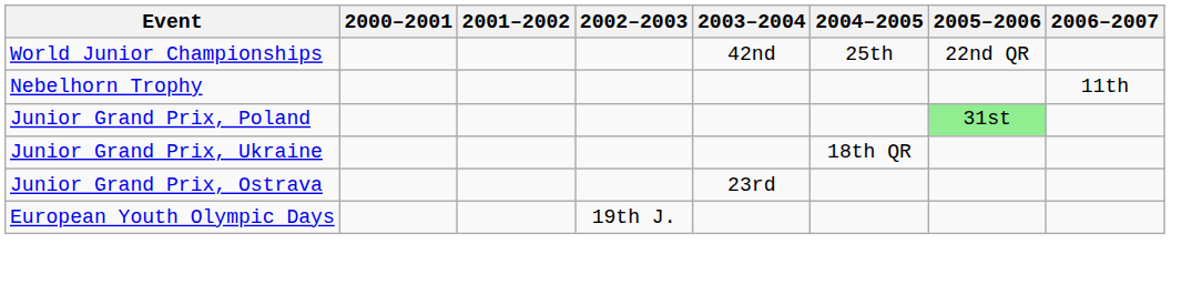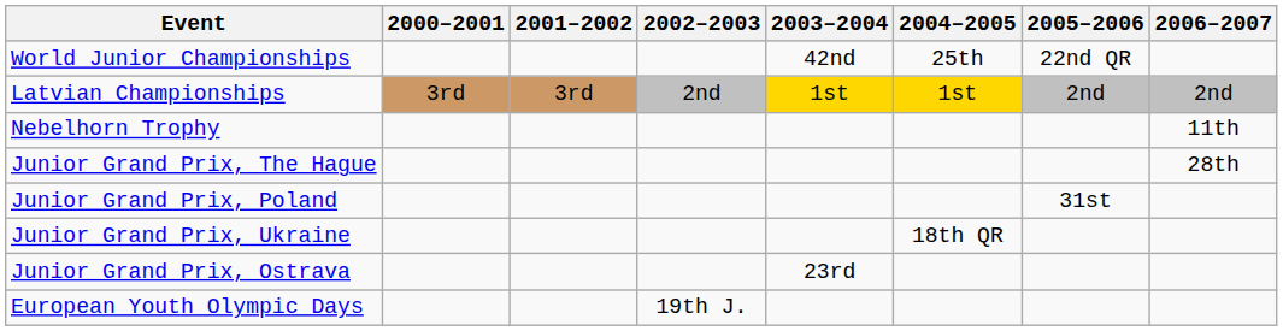 <table class="wikitable">
 <tr>
 <th>Event</th>
 <th>2000–2001</th>
 <th>2001–2002</th>
 <th>2002–2003</th>
 <th>2003–2004</th>
 <th>2004–2005</th>
 <th>2005–2006</th>
 <th>2006–2007</th>
 </tr>
 <tr>
 <td><a href='#'>World Junior Championships</a></td>
 <td></td>
 <td></td>
 <td></td>
 <td align="center">42nd</td>
 <td align="center">25th</td>
 <td align="center">22nd QR</td>
 <td></td>
 </tr>
 <tr>
+<td><a href='#'>Latvian Championships</a></td>
+<td align="center" bgcolor="#cc9966">3rd</td>
+<td align="center" bgcolor="#cc9966">3rd</td>
+<td align="center"  bgcolor="silver">2nd</td>
+<td align="center" bgcolor="gold">1st</td>
+<td align="center" bgcolor="gold">1st</td>
+<td align="center" bgcolor="silver">2nd</td>
+<td align="center" bgcolor="silver">2nd</td>
+</tr>
+<tr>
 <td><a href='#'>Nebelhorn Trophy</a></td>
 <td></td>
 <td></td>
 <td></td>
 <td></td>
 <td></td>
 <td></td>
 <td align="center">11th</td>
 </tr>
 <tr>
+<td><a href='#'>Junior Grand Prix, The Hague</a></td>
+<td></td>
+<td></td>
+<td></td>
+<td></td>
+<td></td>
+<td></td>
+<td align="center">28th</td>
+</tr>
+<tr>
 <td><a href='#'>Junior Grand Prix, Poland</a></td>
 <td></td>
 <td></td>
 <td></td>
 <td></td>
 <td></td>
-<td align="center" style="background: lightgreen;">31st</td>
+<td align="center">31st</td>
 <td></td>
 </tr>
 <tr>
 <td><a href='#'>Junior Grand Prix, Ukraine</a></td>
 <td></td>
 <td></td>
 <td></td>
 <td></td>
 <td align="center">18th QR</td>
 <td></td>
 <td></td>
 </tr>
 <tr>
 <td><a href='#'>Junior Grand Prix, Ostrava</a></td>
 <td></td>
 <td></td>
 <td></td>
 <td align="center">23rd</td>
 <td></td>
 <td></td>
 <td></td>
 </tr>
 <tr>
 <td><a href='#'>European Youth Olympic Days</a></td>
 <td></td>
 <td></td>
 <td align="center">19th J.</td>
 <td></td>
 <td></td>
 <td></td>
 <td></td>
 </tr>
 </table>
